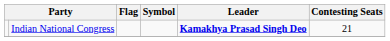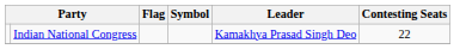 <table class="wikitable" style="text-align:center;">
 <tr>
 <th colspan="2">Party</th>
 <th>Flag</th>
 <th>Symbol</th>
 <th>Leader</th>
 <th>Contesting Seats</th>
 </tr>
 <tr>
 <td></td>
 <td><a href='#'>Indian National Congress</a></td>
 <td></td>
 <td></td>
-<td><strong><a href='#'>Kamakhya Prasad Singh Deo</a></strong></td>
-<td>21</td>
+<td><a href='#'>Kamakhya Prasad Singh Deo</a></td>
+<td>22</td>
 </tr>
 <tr>
 </tr>
 </table>
